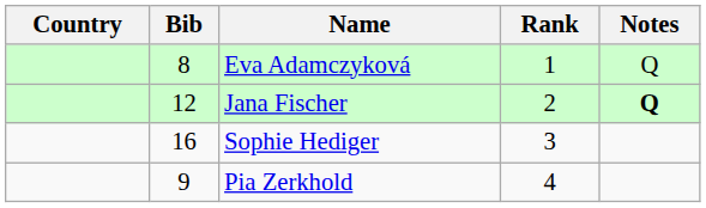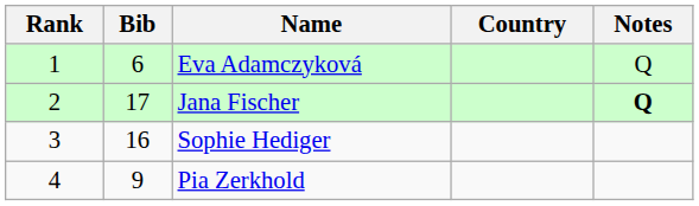 <table class="wikitable" style="text-align:center; width:450px">
 <tr>
-<th>Country</th>
+<th>Rank</th>
 <th>Bib</th>
 <th>Name</th>
-<th>Rank</th>
+<th>Country</th>
 <th>Notes</th>
 </tr>
 <tr bgcolor=ccffcc>
+<td>1</td>
+<td>6</td>
+<td align=left><a href='#'>Eva Adamczyková</a></td>
 <td align=left></td>
-<td>8</td>
-<td align=left><a href='#'>Eva Adamczyková</a></td>
-<td>1</td>
 <td>Q</td>
 </tr>
 <tr bgcolor=ccffcc>
+<td>2</td>
+<td>17</td>
+<td align=left><a href='#'>Jana Fischer</a></td>
 <td align=left></td>
-<td>12</td>
-<td align=left><a href='#'>Jana Fischer</a></td>
-<td>2</td>
 <td><strong>Q</strong></td>
 </tr>
 <tr>
-<td align=left></td>
+<td>3</td>
 <td>16</td>
 <td align=left><a href='#'>Sophie Hediger</a></td>
-<td>3</td>
+<td align=left></td>
 <td></td>
 </tr>
 <tr>
-<td align=left></td>
+<td>4</td>
 <td>9</td>
 <td align=left><a href='#'>Pia Zerkhold</a></td>
-<td>4</td>
+<td align=left></td>
 <td></td>
 </tr>
 </table>
